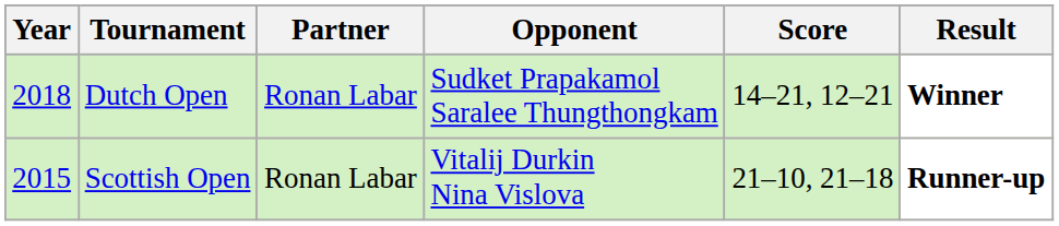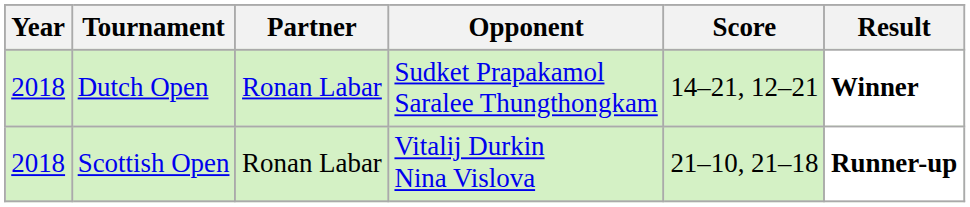 <table class="sortable wikitable" style="font-size: 90%;">
 <tr>
 <th>Year</th>
 <th>Tournament</th>
 <th>Partner</th>
 <th>Opponent</th>
 <th>Score</th>
 <th>Result</th>
 </tr>
 <tr style="background:#D4F1C5">
 <td align="center"><a href='#'>2018</a></td>
 <td align="left"><a href='#'>Dutch Open</a></td>
 <td align="left"> <a href='#'>Ronan Labar</a></td>
 <td align="left"> <a href='#'>Sudket Prapakamol</a><br> <a href='#'>Saralee Thungthongkam</a></td>
 <td align="left">14–21, 12–21</td>
 <td style="text-align:left; background:white"> <strong>Winner</strong></td>
 </tr>
 <tr style="background:#D4F1C5">
-<td align="center"><a href='#'>2015</a></td>
+<td align="center"><a href='#'>2018</a></td>
 <td align="left"><a href='#'>Scottish Open</a></td>
 <td align="left"> Ronan Labar</td>
 <td align="left"> <a href='#'>Vitalij Durkin</a><br> <a href='#'>Nina Vislova</a></td>
 <td align="left">21–10, 21–18</td>
 <td style="text-align:left; background:white"> <strong>Runner-up</strong></td>
 </tr>
 </table>
